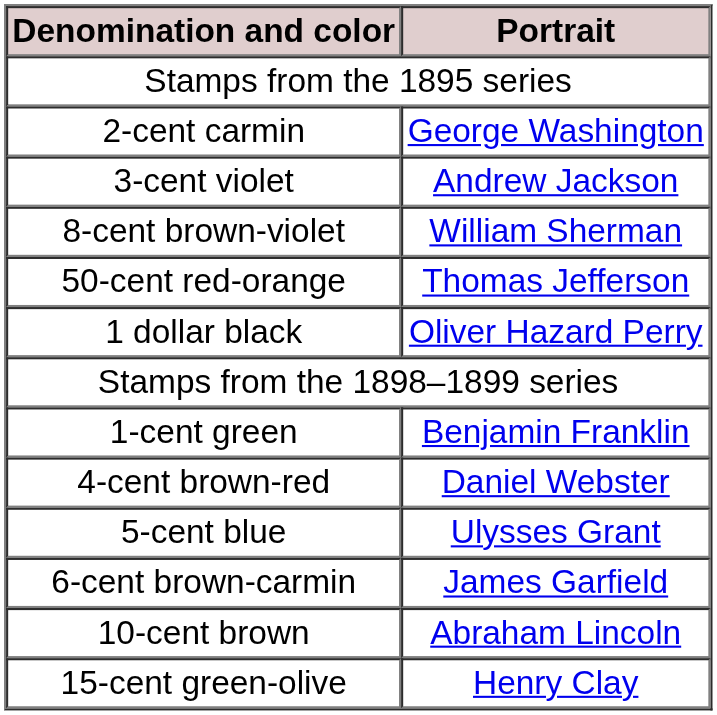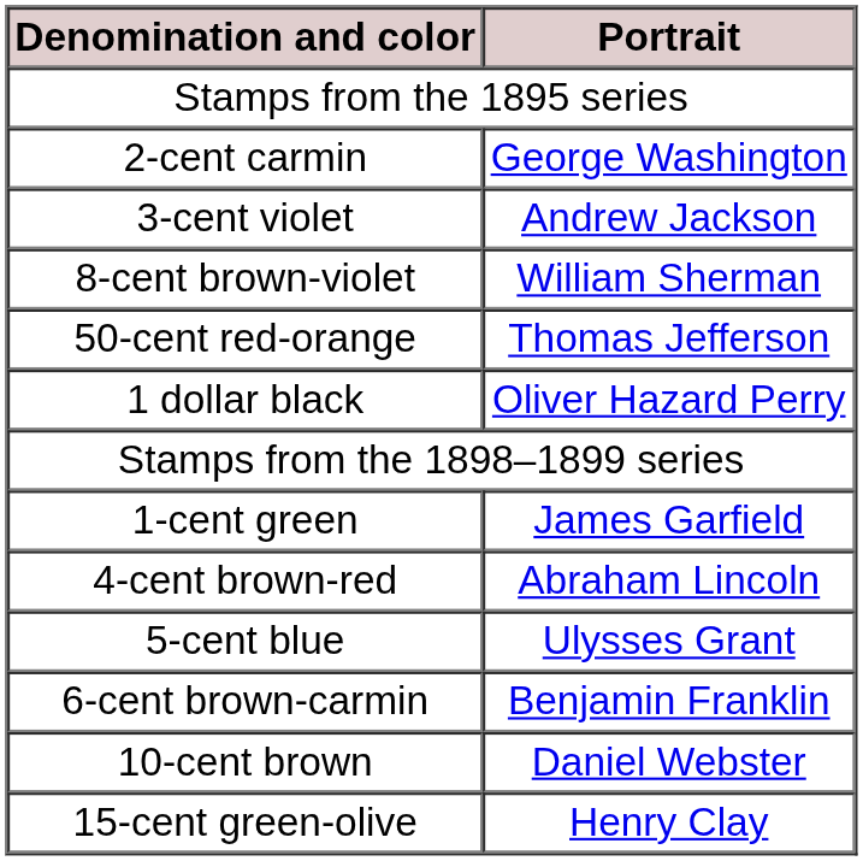 <table border="1" cellpadding="2" cellspacing="0" style="text-align:center">
 <tr>
 <th style="background:#E0CECE">Denomination and color</th>
 <th style="background:#E0CECE">Portrait</th>
 </tr>
 <tr>
 <td colspan="2">Stamps from the 1895 series</td>
 </tr>
 <tr>
 <td>2-cent carmin</td>
 <td><a href='#'>George Washington</a></td>
 </tr>
 <tr>
 <td>3-cent violet</td>
 <td><a href='#'>Andrew Jackson</a></td>
 </tr>
 <tr>
 <td>8-cent brown-violet</td>
 <td><a href='#'>William Sherman</a></td>
 </tr>
 <tr>
 <td>50-cent red-orange</td>
 <td><a href='#'>Thomas Jefferson</a></td>
 </tr>
 <tr>
 <td>1 dollar black</td>
 <td><a href='#'>Oliver Hazard Perry</a></td>
 </tr>
 <tr>
 <td colspan="2">Stamps from the 1898–1899 series</td>
 </tr>
 <tr>
 <td>1-cent green</td>
-<td><a href='#'>Benjamin Franklin</a></td>
+<td><a href='#'>James Garfield</a></td>
 </tr>
 <tr>
 <td>4-cent brown-red</td>
-<td><a href='#'>Daniel Webster</a></td>
+<td><a href='#'>Abraham Lincoln</a></td>
 </tr>
 <tr>
 <td>5-cent blue</td>
 <td><a href='#'>Ulysses Grant</a></td>
 </tr>
 <tr>
 <td>6-cent brown-carmin</td>
-<td><a href='#'>James Garfield</a></td>
+<td><a href='#'>Benjamin Franklin</a></td>
 </tr>
 <tr>
 <td>10-cent brown</td>
-<td><a href='#'>Abraham Lincoln</a></td>
+<td><a href='#'>Daniel Webster</a></td>
 </tr>
 <tr>
 <td>15-cent green-olive</td>
 <td><a href='#'>Henry Clay</a></td>
 </tr>
 <tr>
 </tr>
 </table>
